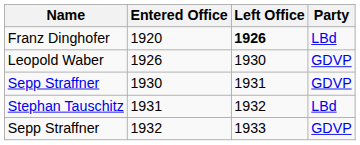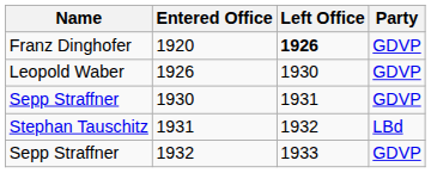 <table class="wikitable">
 <tr>
 <th>Name</th>
 <th>Entered Office</th>
 <th>Left Office</th>
 <th>Party</th>
 </tr>
 <tr>
 <td>Franz Dinghofer</td>
 <td>1920</td>
 <td><strong>1926</strong></td>
-<td><a href='#'>LBd</a></td>
+<td><a href='#'>GDVP</a></td>
 </tr>
 <tr>
 <td>Leopold Waber</td>
 <td>1926</td>
 <td>1930</td>
 <td><a href='#'>GDVP</a></td>
 </tr>
 <tr>
 <td><a href='#'>Sepp Straffner</a></td>
 <td>1930</td>
 <td>1931</td>
 <td><a href='#'>GDVP</a></td>
 </tr>
 <tr>
 <td><a href='#'>Stephan Tauschitz</a></td>
 <td>1931</td>
 <td>1932</td>
 <td><a href='#'>LBd</a></td>
 </tr>
 <tr>
 <td>Sepp Straffner</td>
 <td>1932</td>
 <td>1933</td>
 <td><a href='#'>GDVP</a></td>
 </tr>
 </table>
